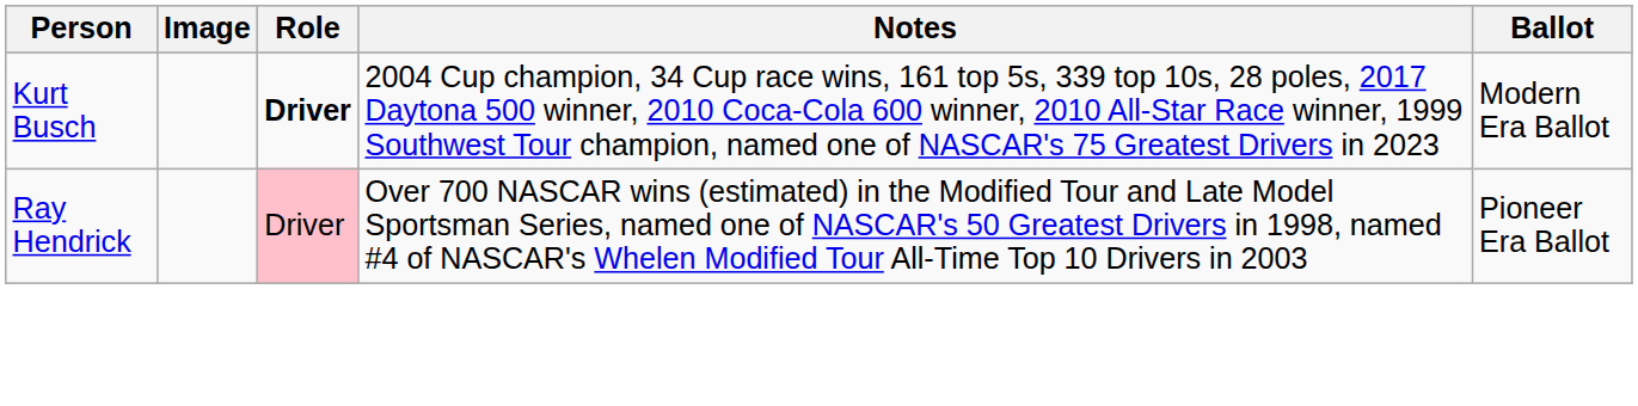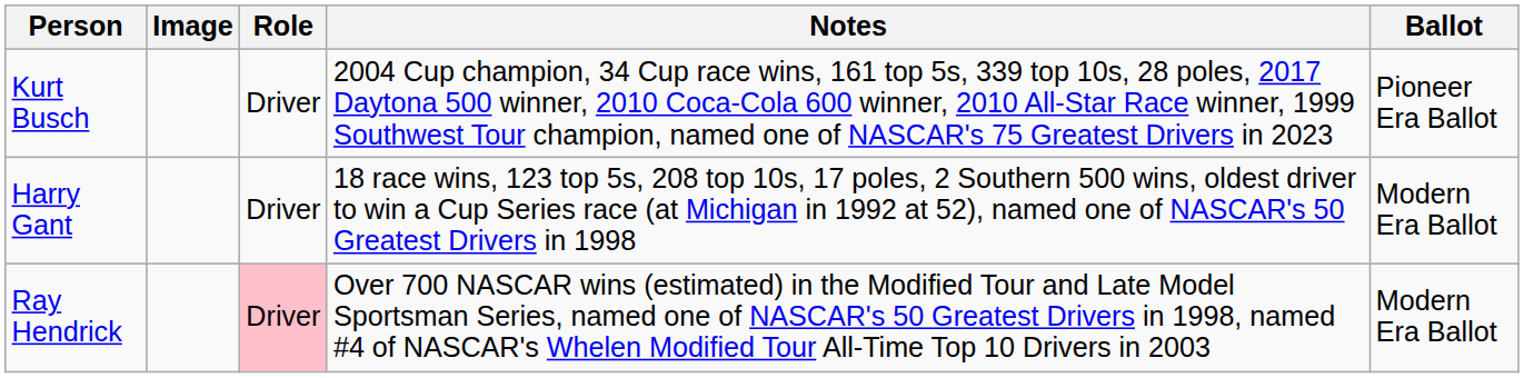 <table class="wikitable sortable">
 <tr>
 <th>Person</th>
 <th>Image</th>
 <th>Role</th>
 <th>Notes</th>
 <th>Ballot</th>
 </tr>
 <tr>
 <td><a href='#'>Kurt Busch</a></td>
 <td></td>
-<td><strong>Driver</strong></td>
+<td>Driver</td>
 <td>2004 Cup champion, 34 Cup race wins, 161 top 5s, 339 top 10s, 28 poles, <a href='#'>2017 Daytona 500</a> winner, <a href='#'>2010 Coca-Cola 600</a> winner, <a href='#'>2010 All-Star Race</a> winner, 1999 <a href='#'>Southwest Tour</a> champion, named one of <a href='#'>NASCAR's 75 Greatest Drivers</a> in 2023</td>
+<td>Pioneer Era Ballot</td>
+</tr>
+<tr>
+<td><a href='#'>Harry Gant</a></td>
+<td></td>
+<td>Driver</td>
+<td>18 race wins, 123 top 5s, 208 top 10s, 17 poles, 2 Southern 500 wins, oldest driver to win a Cup Series race (at <a href='#'>Michigan</a> in 1992 at 52), named one of <a href='#'>NASCAR's 50 Greatest Drivers</a> in 1998</td>
 <td>Modern Era Ballot</td>
 </tr>
 <tr>
 <td><a href='#'>Ray Hendrick</a></td>
 <td></td>
 <td style="background: pink;">Driver</td>
 <td>Over 700 NASCAR wins (estimated) in the Modified Tour and Late Model Sportsman Series, named one of <a href='#'>NASCAR's 50 Greatest Drivers</a> in 1998, named #4 of NASCAR's <a href='#'>Whelen Modified Tour</a> All-Time Top 10 Drivers in 2003</td>
-<td>Pioneer Era Ballot</td>
+<td>Modern Era Ballot</td>
 </tr>
 </table>
